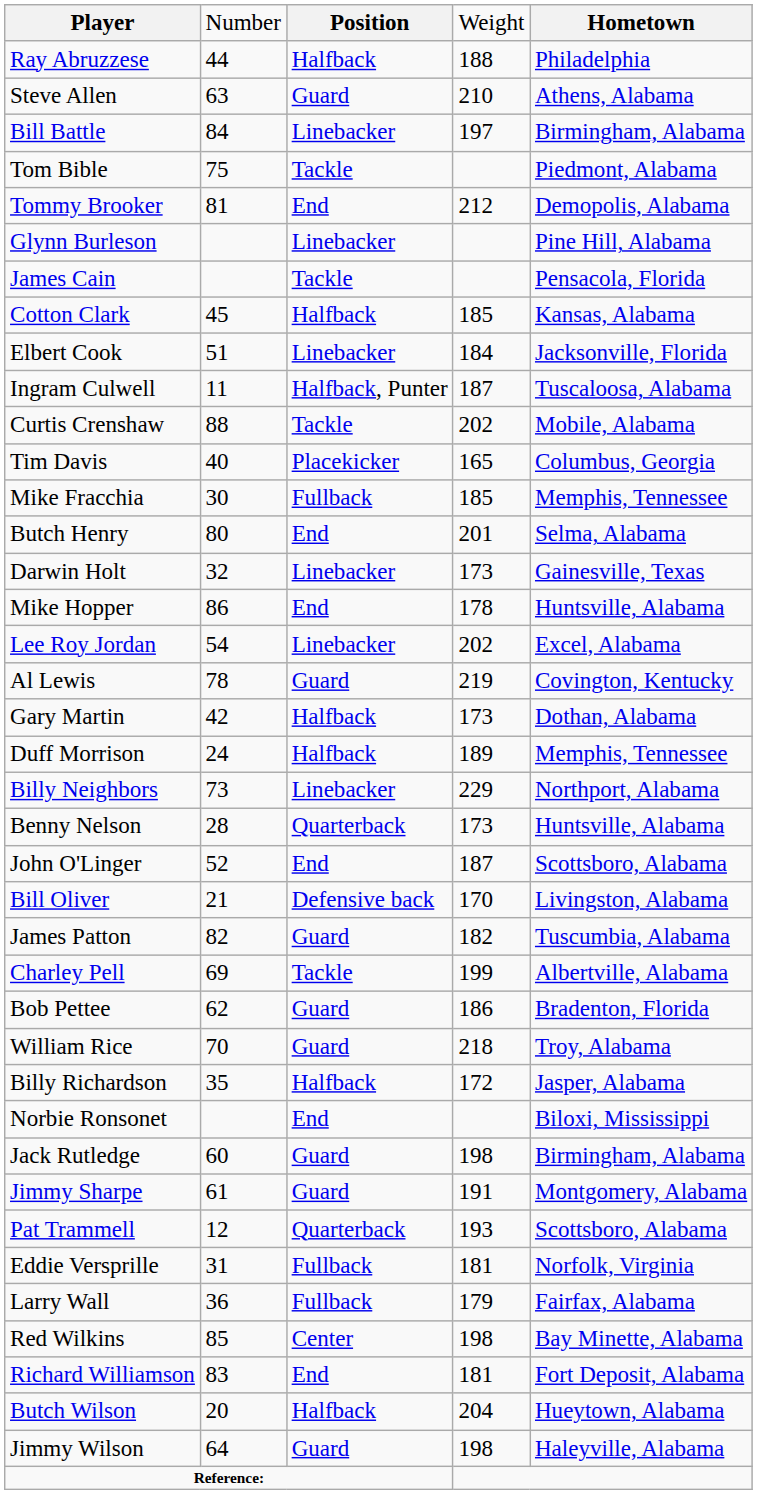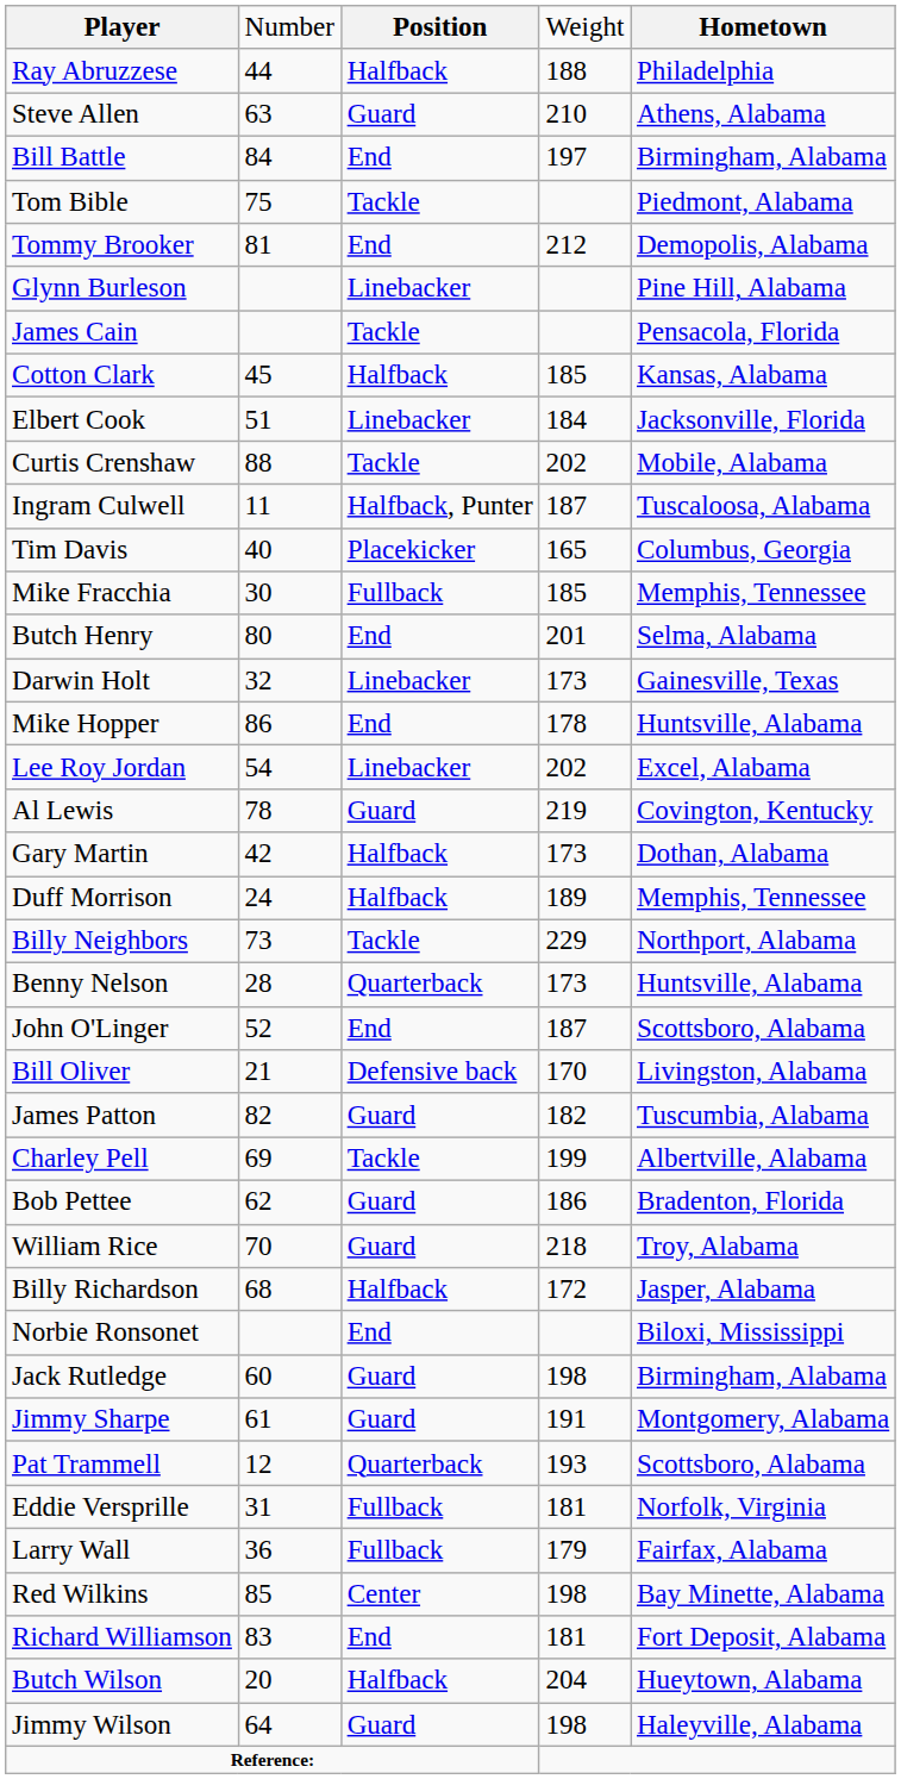 <table class="wikitable" border="1">
 <tr ;>
 <th>Player</th>
 <td>Number</td>
 <th>Position</th>
 <td>Weight</td>
 <th>Hometown</th>
 </tr>
 <tr>
 <td><a href='#'>Ray Abruzzese</a></td>
 <td>44</td>
 <td><a href='#'>Halfback</a></td>
 <td>188</td>
 <td><a href='#'>Philadelphia</a></td>
 </tr>
 <tr>
 <td>Steve Allen</td>
 <td>63</td>
 <td><a href='#'>Guard</a></td>
 <td>210</td>
 <td><a href='#'>Athens, Alabama</a></td>
 </tr>
 <tr>
 <td><a href='#'>Bill Battle</a></td>
 <td>84</td>
-<td><a href='#'>Linebacker</a></td>
+<td><a href='#'>End</a></td>
 <td>197</td>
 <td><a href='#'>Birmingham, Alabama</a></td>
 </tr>
 <tr>
 <td>Tom Bible</td>
 <td>75</td>
 <td><a href='#'>Tackle</a></td>
 <td></td>
 <td><a href='#'>Piedmont, Alabama</a></td>
 </tr>
 <tr>
 <td><a href='#'>Tommy Brooker</a></td>
 <td>81</td>
 <td><a href='#'>End</a></td>
 <td>212</td>
 <td><a href='#'>Demopolis, Alabama</a></td>
 </tr>
 <tr>
 <td><a href='#'>Glynn Burleson</a></td>
 <td></td>
 <td><a href='#'>Linebacker</a></td>
 <td></td>
 <td><a href='#'>Pine Hill, Alabama</a></td>
 </tr>
 <tr>
 <td><a href='#'>James Cain</a></td>
 <td></td>
 <td><a href='#'>Tackle</a></td>
 <td></td>
 <td><a href='#'>Pensacola, Florida</a></td>
 </tr>
 <tr>
 <td><a href='#'>Cotton Clark</a></td>
 <td>45</td>
 <td><a href='#'>Halfback</a></td>
 <td>185</td>
 <td><a href='#'>Kansas, Alabama</a></td>
 </tr>
 <tr>
 <td>Elbert Cook</td>
 <td>51</td>
 <td><a href='#'>Linebacker</a></td>
 <td>184</td>
 <td><a href='#'>Jacksonville, Florida</a></td>
 </tr>
 <tr>
+<td>Curtis Crenshaw</td>
+<td>88</td>
+<td><a href='#'>Tackle</a></td>
+<td>202</td>
+<td><a href='#'>Mobile, Alabama</a></td>
+</tr>
+<tr>
 <td>Ingram Culwell</td>
 <td>11</td>
 <td><a href='#'>Halfback</a>, Punter</td>
 <td>187</td>
 <td><a href='#'>Tuscaloosa, Alabama</a></td>
-</tr>
-<tr>
-<td>Curtis Crenshaw</td>
-<td>88</td>
-<td><a href='#'>Tackle</a></td>
-<td>202</td>
-<td><a href='#'>Mobile, Alabama</a></td>
 </tr>
 <tr>
 <td>Tim Davis</td>
 <td>40</td>
 <td><a href='#'>Placekicker</a></td>
 <td>165</td>
 <td><a href='#'>Columbus, Georgia</a></td>
 </tr>
 <tr>
 <td>Mike Fracchia</td>
 <td>30</td>
 <td><a href='#'>Fullback</a></td>
 <td>185</td>
 <td><a href='#'>Memphis, Tennessee</a></td>
 </tr>
 <tr>
 <td>Butch Henry</td>
 <td>80</td>
 <td><a href='#'>End</a></td>
 <td>201</td>
 <td><a href='#'>Selma, Alabama</a></td>
 </tr>
 <tr>
 <td>Darwin Holt</td>
 <td>32</td>
 <td><a href='#'>Linebacker</a></td>
 <td>173</td>
 <td><a href='#'>Gainesville, Texas</a></td>
 </tr>
 <tr>
 <td>Mike Hopper</td>
 <td>86</td>
 <td><a href='#'>End</a></td>
 <td>178</td>
 <td><a href='#'>Huntsville, Alabama</a></td>
 </tr>
 <tr>
 <td><a href='#'>Lee Roy Jordan</a></td>
 <td>54</td>
 <td><a href='#'>Linebacker</a></td>
 <td>202</td>
 <td><a href='#'>Excel, Alabama</a></td>
 </tr>
 <tr>
 <td>Al Lewis</td>
 <td>78</td>
 <td><a href='#'>Guard</a></td>
 <td>219</td>
 <td><a href='#'>Covington, Kentucky</a></td>
 </tr>
 <tr>
 <td>Gary Martin</td>
 <td>42</td>
 <td><a href='#'>Halfback</a></td>
 <td>173</td>
 <td><a href='#'>Dothan, Alabama</a></td>
 </tr>
 <tr>
 <td>Duff Morrison</td>
 <td>24</td>
 <td><a href='#'>Halfback</a></td>
 <td>189</td>
 <td><a href='#'>Memphis, Tennessee</a></td>
 </tr>
 <tr>
 <td><a href='#'>Billy Neighbors</a></td>
 <td>73</td>
-<td><a href='#'>Linebacker</a></td>
+<td><a href='#'>Tackle</a></td>
 <td>229</td>
 <td><a href='#'>Northport, Alabama</a></td>
 </tr>
 <tr>
 <td>Benny Nelson</td>
 <td>28</td>
 <td><a href='#'>Quarterback</a></td>
 <td>173</td>
 <td><a href='#'>Huntsville, Alabama</a></td>
 </tr>
 <tr>
 <td>John O'Linger</td>
 <td>52</td>
 <td><a href='#'>End</a></td>
 <td>187</td>
 <td><a href='#'>Scottsboro, Alabama</a></td>
 </tr>
 <tr>
 <td><a href='#'>Bill Oliver</a></td>
 <td>21</td>
 <td><a href='#'>Defensive back</a></td>
 <td>170</td>
 <td><a href='#'>Livingston, Alabama</a></td>
 </tr>
 <tr>
 <td>James Patton</td>
 <td>82</td>
 <td><a href='#'>Guard</a></td>
 <td>182</td>
 <td><a href='#'>Tuscumbia, Alabama</a></td>
 </tr>
 <tr>
 <td><a href='#'>Charley Pell</a></td>
 <td>69</td>
 <td><a href='#'>Tackle</a></td>
 <td>199</td>
 <td><a href='#'>Albertville, Alabama</a></td>
 </tr>
 <tr>
 <td>Bob Pettee</td>
 <td>62</td>
 <td><a href='#'>Guard</a></td>
 <td>186</td>
 <td><a href='#'>Bradenton, Florida</a></td>
 </tr>
 <tr>
 <td>William Rice</td>
 <td>70</td>
 <td><a href='#'>Guard</a></td>
 <td>218</td>
 <td><a href='#'>Troy, Alabama</a></td>
 </tr>
 <tr>
 <td>Billy Richardson</td>
-<td>35</td>
+<td>68</td>
 <td><a href='#'>Halfback</a></td>
 <td>172</td>
 <td><a href='#'>Jasper, Alabama</a></td>
 </tr>
 <tr>
 <td>Norbie Ronsonet</td>
 <td></td>
 <td><a href='#'>End</a></td>
 <td></td>
 <td><a href='#'>Biloxi, Mississippi</a></td>
 </tr>
 <tr>
 <td>Jack Rutledge</td>
 <td>60</td>
 <td><a href='#'>Guard</a></td>
 <td>198</td>
 <td><a href='#'>Birmingham, Alabama</a></td>
 </tr>
 <tr>
 <td><a href='#'>Jimmy Sharpe</a></td>
 <td>61</td>
 <td><a href='#'>Guard</a></td>
 <td>191</td>
 <td><a href='#'>Montgomery, Alabama</a></td>
 </tr>
 <tr>
 <td><a href='#'>Pat Trammell</a></td>
 <td>12</td>
 <td><a href='#'>Quarterback</a></td>
 <td>193</td>
 <td><a href='#'>Scottsboro, Alabama</a></td>
 </tr>
 <tr>
 <td>Eddie Versprille</td>
 <td>31</td>
 <td><a href='#'>Fullback</a></td>
 <td>181</td>
 <td><a href='#'>Norfolk, Virginia</a></td>
 </tr>
 <tr>
 <td>Larry Wall</td>
 <td>36</td>
 <td><a href='#'>Fullback</a></td>
 <td>179</td>
 <td><a href='#'>Fairfax, Alabama</a></td>
 </tr>
 <tr>
 <td>Red Wilkins</td>
 <td>85</td>
 <td><a href='#'>Center</a></td>
 <td>198</td>
 <td><a href='#'>Bay Minette, Alabama</a></td>
 </tr>
 <tr>
 <td><a href='#'>Richard Williamson</a></td>
 <td>83</td>
 <td><a href='#'>End</a></td>
 <td>181</td>
 <td><a href='#'>Fort Deposit, Alabama</a></td>
 </tr>
 <tr>
 <td><a href='#'>Butch Wilson</a></td>
 <td>20</td>
 <td><a href='#'>Halfback</a></td>
 <td>204</td>
 <td><a href='#'>Hueytown, Alabama</a></td>
 </tr>
 <tr>
 <td>Jimmy Wilson</td>
 <td>64</td>
 <td><a href='#'>Guard</a></td>
 <td>198</td>
 <td><a href='#'>Haleyville, Alabama</a></td>
 </tr>
 <tr>
 <td colspan="3" style="font-size: 8pt" align="center"><strong>Reference:</strong></td>
 </tr>
 </table>
